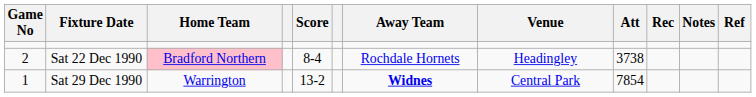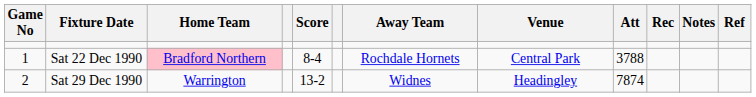 <table class="wikitable" style="text-align:center;">
 <tr>
 <th width=10 abbr="No">Game No</th>
 <th width=110 abbr="Date">Fixture Date</th>
 <th width=150 abbr="Home Team">Home Team</th>
 <th width=5 abbr="space"></th>
 <th width=20 abbr="Score">Score</th>
 <th width=5 abbr="space"></th>
 <th width=150 abbr="Away Team">Away Team</th>
 <th width=150 abbr="Venue">Venue</th>
 <th width=30 abbr="Att">Att</th>
 <th width=30 abbr="Rec">Rec</th>
 <th width=20 abbr="Notes">Notes</th>
 <th width=30 abbr="Ref">Ref</th>
 </tr>
 <tr>
 <td></td>
 <td></td>
 <td></td>
 <td></td>
 <td></td>
 <td></td>
 <td></td>
 <td></td>
 <td></td>
 <td></td>
 <td></td>
 </tr>
 <tr>
-<td>2</td>
+<td>1</td>
 <td>Sat 22 Dec 1990</td>
 <td style="background: pink;"><a href='#'>Bradford Northern</a></td>
 <td></td>
 <td>8-4</td>
 <td></td>
 <td><a href='#'>Rochdale Hornets</a></td>
-<td><a href='#'>Headingley</a></td>
-<td>3738</td>
+<td><a href='#'>Central Park</a></td>
+<td>3788</td>
 <td></td>
 <td></td>
 <td></td>
 </tr>
 <tr>
-<td>1</td>
+<td>2</td>
 <td>Sat 29 Dec 1990</td>
 <td><a href='#'>Warrington</a></td>
 <td></td>
 <td>13-2</td>
 <td></td>
-<td><strong><a href='#'>Widnes</a></strong></td>
-<td><a href='#'>Central Park</a></td>
-<td>7854</td>
+<td><a href='#'>Widnes</a></td>
+<td><a href='#'>Headingley</a></td>
+<td>7874</td>
 <td></td>
 <td></td>
 <td></td>
 </tr>
 </table>
